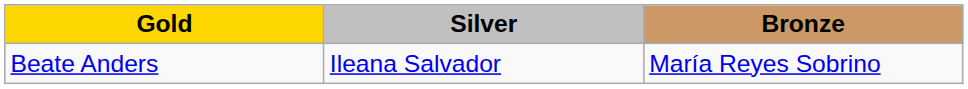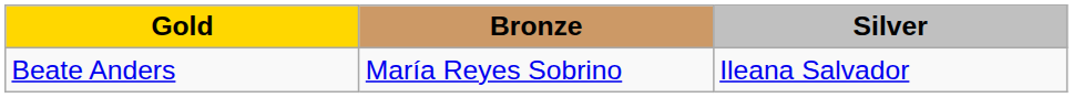 <table class="wikitable" style="text-align:left">
 <tr align="center">
 <td width=200 bgcolor=gold><strong>Gold</strong></td>
+<td width=200 bgcolor=CC9966><strong>Bronze</strong></td>
 <td width=200 bgcolor=silver><strong>Silver</strong></td>
-<td width=200 bgcolor=CC9966><strong>Bronze</strong></td>
 </tr>
 <tr>
 <td><a href='#'>Beate Anders</a><br><em></em></td>
+<td><a href='#'>María Reyes Sobrino</a><br><em></em></td>
 <td><a href='#'>Ileana Salvador</a><br><em></em></td>
-<td><a href='#'>María Reyes Sobrino</a><br><em></em></td>
 </tr>
 </table>
